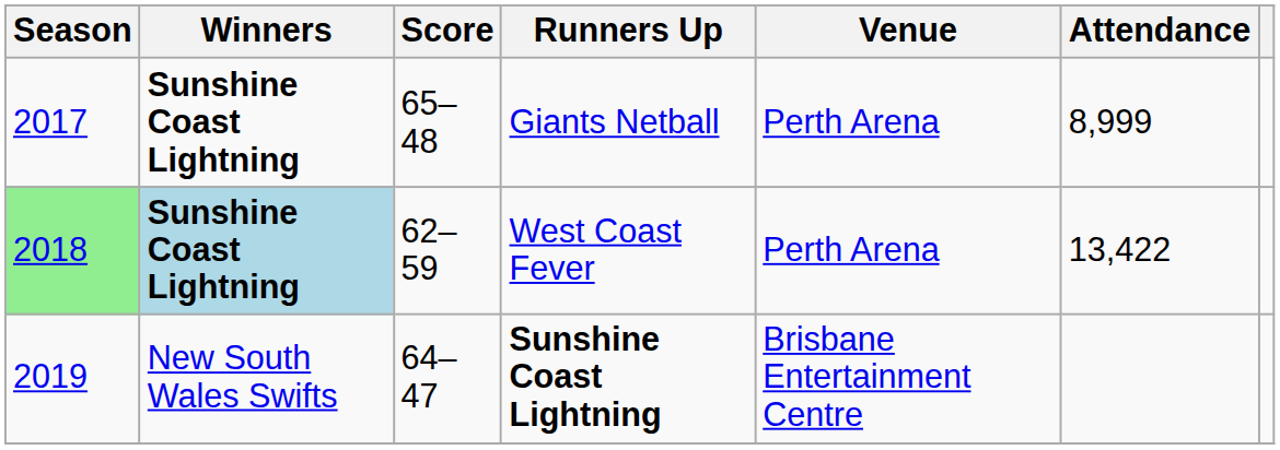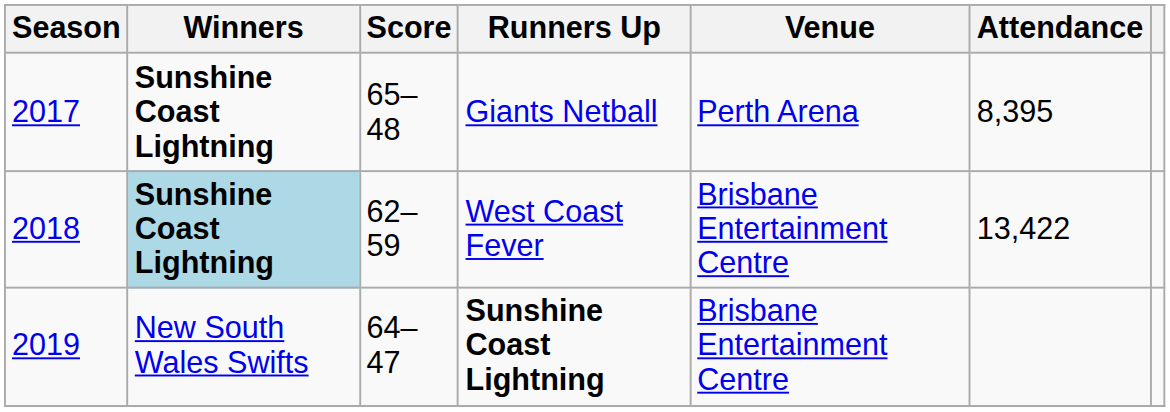 <table class="wikitable">
 <tr>
 <th>Season</th>
 <th>Winners</th>
 <th>Score</th>
 <th>Runners Up</th>
 <th>Venue</th>
 <th>Attendance</th>
 <th></th>
 </tr>
 <tr>
 <td><a href='#'>2017</a></td>
 <td><strong>Sunshine Coast Lightning</strong></td>
 <td>65–48</td>
 <td><a href='#'>Giants Netball</a></td>
 <td><a href='#'>Perth Arena</a></td>
-<td>8,999</td>
+<td>8,395</td>
 <td></td>
 </tr>
 <tr>
-<td style="background: lightgreen;"><a href='#'>2018</a></td>
+<td><a href='#'>2018</a></td>
 <td style="background: lightblue;"><strong>Sunshine Coast Lightning</strong></td>
 <td>62–59</td>
 <td><a href='#'>West Coast Fever</a></td>
-<td><a href='#'>Perth Arena</a></td>
+<td><a href='#'>Brisbane Entertainment Centre</a></td>
 <td>13,422</td>
 <td></td>
 </tr>
 <tr>
 <td><a href='#'>2019</a></td>
 <td><a href='#'>New South Wales Swifts</a></td>
 <td>64–47</td>
 <td><strong>Sunshine Coast Lightning</strong></td>
 <td><a href='#'>Brisbane Entertainment Centre</a></td>
 <td></td>
 <td></td>
 </tr>
 <tr>
 </tr>
 </table>
